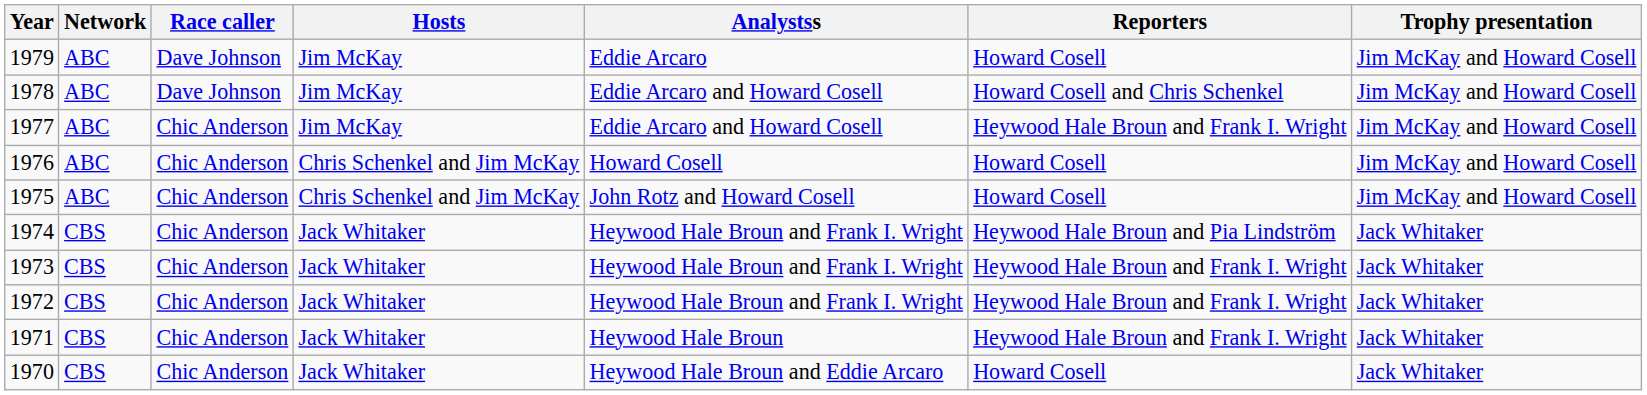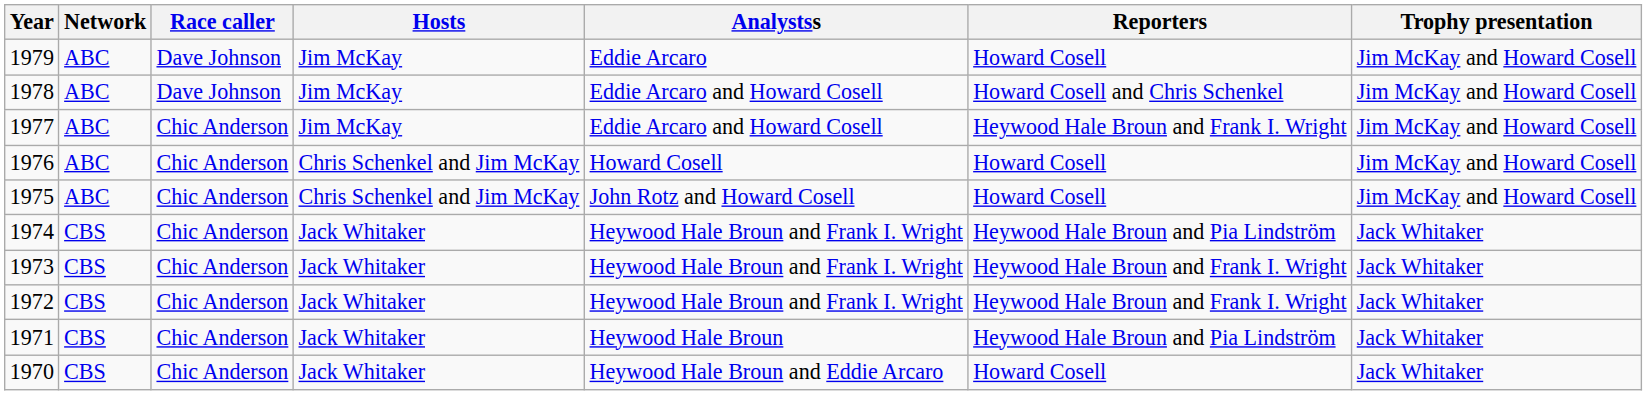 <table class="wikitable">
 <tr>
 <th>Year</th>
 <th>Network</th>
 <th><a href='#'>Race caller</a></th>
 <th><a href='#'>Hosts</a></th>
 <th><a href='#'>Analysts</a>s</th>
 <th>Reporters</th>
 <th>Trophy presentation</th>
 </tr>
 <tr>
 <td>1979</td>
 <td><a href='#'>ABC</a></td>
 <td><a href='#'>Dave Johnson</a></td>
 <td><a href='#'>Jim McKay</a></td>
 <td><a href='#'>Eddie Arcaro</a></td>
 <td><a href='#'>Howard Cosell</a></td>
 <td><a href='#'>Jim McKay</a> and <a href='#'>Howard Cosell</a></td>
 </tr>
 <tr>
 <td>1978</td>
 <td><a href='#'>ABC</a></td>
 <td><a href='#'>Dave Johnson</a></td>
 <td><a href='#'>Jim McKay</a></td>
 <td><a href='#'>Eddie Arcaro</a> and <a href='#'>Howard Cosell</a></td>
 <td><a href='#'>Howard Cosell</a> and <a href='#'>Chris Schenkel</a></td>
 <td><a href='#'>Jim McKay</a> and <a href='#'>Howard Cosell</a></td>
 </tr>
 <tr>
 <td>1977</td>
 <td><a href='#'>ABC</a></td>
 <td><a href='#'>Chic Anderson</a></td>
 <td><a href='#'>Jim McKay</a></td>
 <td><a href='#'>Eddie Arcaro</a> and <a href='#'>Howard Cosell</a></td>
 <td><a href='#'>Heywood Hale Broun</a> and <a href='#'>Frank I. Wright</a></td>
 <td><a href='#'>Jim McKay</a> and <a href='#'>Howard Cosell</a></td>
 </tr>
 <tr>
 <td>1976</td>
 <td><a href='#'>ABC</a></td>
 <td><a href='#'>Chic Anderson</a></td>
 <td><a href='#'>Chris Schenkel</a> and <a href='#'>Jim McKay</a></td>
 <td><a href='#'>Howard Cosell</a></td>
 <td><a href='#'>Howard Cosell</a></td>
 <td><a href='#'>Jim McKay</a> and <a href='#'>Howard Cosell</a></td>
 </tr>
 <tr>
 <td>1975</td>
 <td><a href='#'>ABC</a></td>
 <td><a href='#'>Chic Anderson</a></td>
 <td><a href='#'>Chris Schenkel</a> and <a href='#'>Jim McKay</a></td>
 <td><a href='#'>John Rotz</a> and <a href='#'>Howard Cosell</a></td>
 <td><a href='#'>Howard Cosell</a></td>
 <td><a href='#'>Jim McKay</a> and <a href='#'>Howard Cosell</a></td>
 </tr>
 <tr>
 <td>1974</td>
 <td><a href='#'>CBS</a></td>
 <td><a href='#'>Chic Anderson</a></td>
 <td><a href='#'>Jack Whitaker</a></td>
 <td><a href='#'>Heywood Hale Broun</a> and <a href='#'>Frank I. Wright</a></td>
 <td><a href='#'>Heywood Hale Broun</a> and <a href='#'>Pia Lindström</a></td>
 <td><a href='#'>Jack Whitaker</a></td>
 </tr>
 <tr>
 <td>1973</td>
 <td><a href='#'>CBS</a></td>
 <td><a href='#'>Chic Anderson</a></td>
 <td><a href='#'>Jack Whitaker</a></td>
 <td><a href='#'>Heywood Hale Broun</a> and <a href='#'>Frank I. Wright</a></td>
 <td><a href='#'>Heywood Hale Broun</a> and <a href='#'>Frank I. Wright</a></td>
 <td><a href='#'>Jack Whitaker</a></td>
 </tr>
 <tr>
 <td>1972</td>
 <td><a href='#'>CBS</a></td>
 <td><a href='#'>Chic Anderson</a></td>
 <td><a href='#'>Jack Whitaker</a></td>
 <td><a href='#'>Heywood Hale Broun</a> and <a href='#'>Frank I. Wright</a></td>
 <td><a href='#'>Heywood Hale Broun</a> and <a href='#'>Frank I. Wright</a></td>
 <td><a href='#'>Jack Whitaker</a></td>
 </tr>
 <tr>
 <td>1971</td>
 <td><a href='#'>CBS</a></td>
 <td><a href='#'>Chic Anderson</a></td>
 <td><a href='#'>Jack Whitaker</a></td>
 <td><a href='#'>Heywood Hale Broun</a></td>
-<td><a href='#'>Heywood Hale Broun</a> and <a href='#'>Frank I. Wright</a></td>
+<td><a href='#'>Heywood Hale Broun</a> and <a href='#'>Pia Lindström</a></td>
 <td><a href='#'>Jack Whitaker</a></td>
 </tr>
 <tr>
 <td>1970</td>
 <td><a href='#'>CBS</a></td>
 <td><a href='#'>Chic Anderson</a></td>
 <td><a href='#'>Jack Whitaker</a></td>
 <td><a href='#'>Heywood Hale Broun</a> and <a href='#'>Eddie Arcaro</a></td>
 <td><a href='#'>Howard Cosell</a></td>
 <td><a href='#'>Jack Whitaker</a></td>
 </tr>
 </table>
